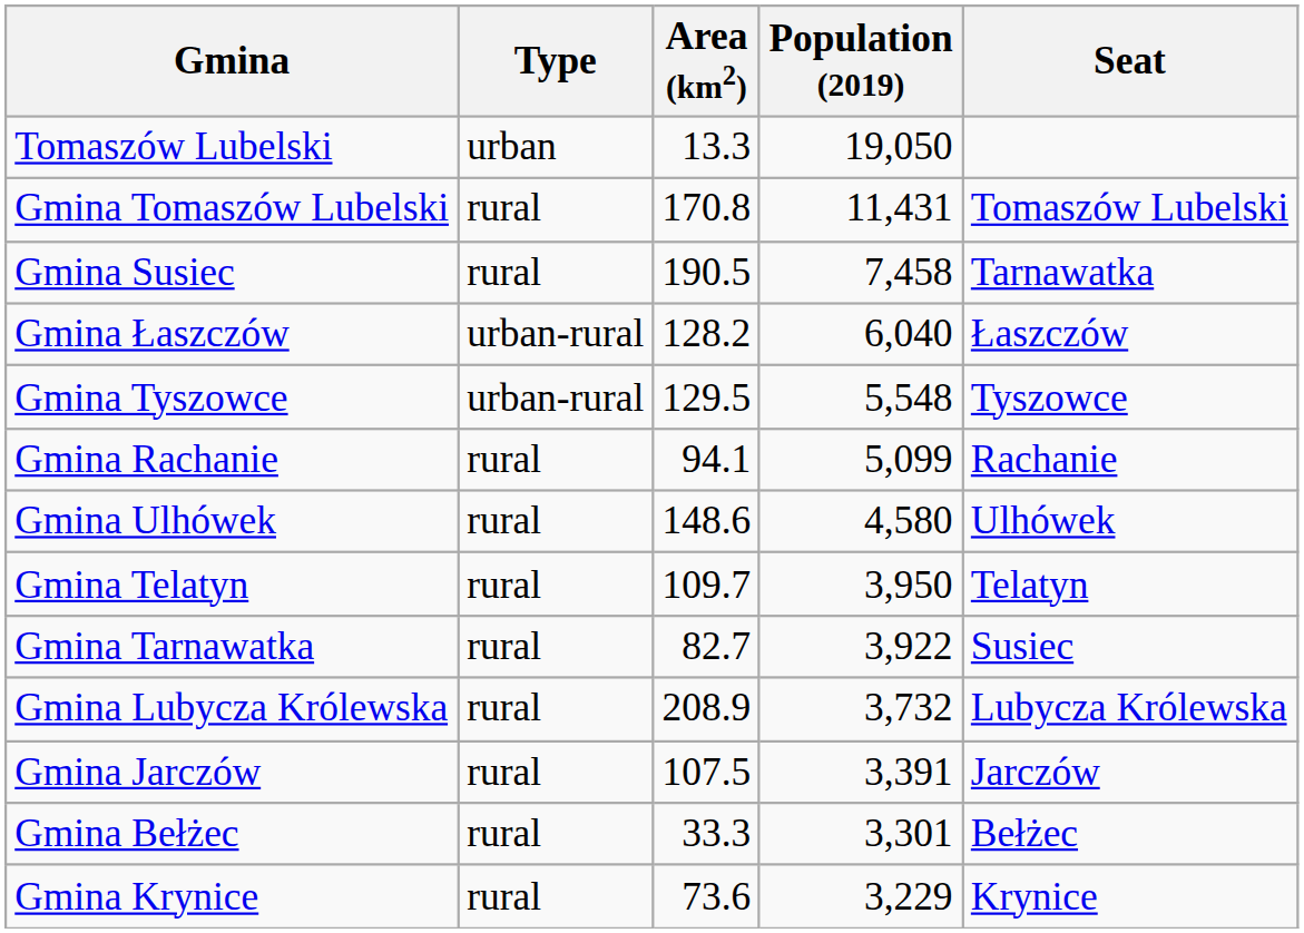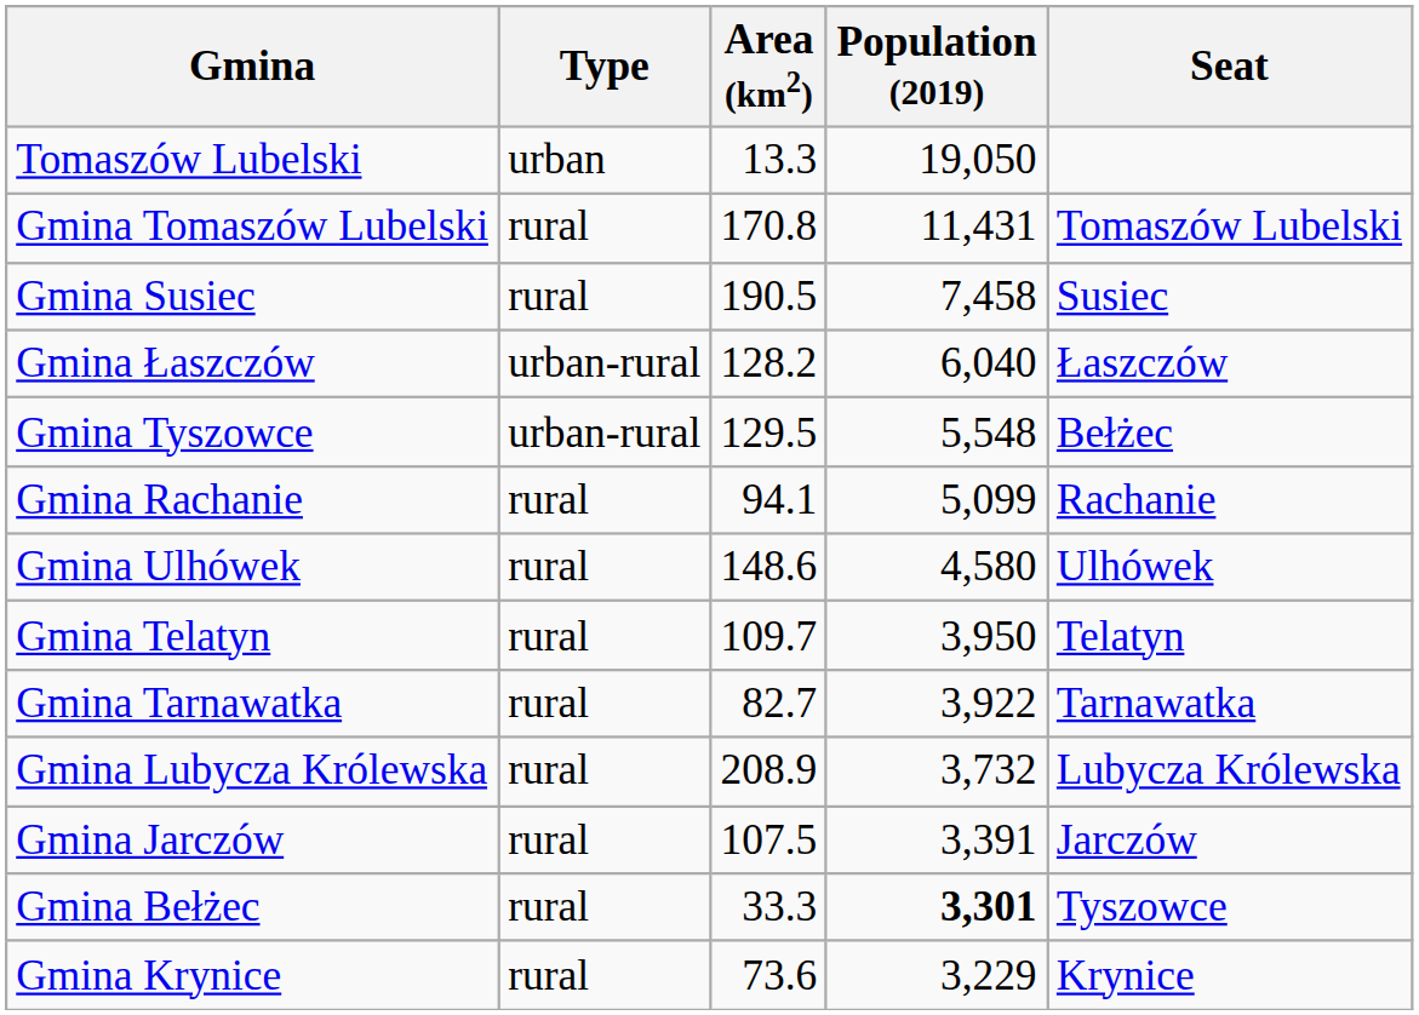 <table class="wikitable">
 <tr>
 <th>Gmina</th>
 <th>Type</th>
 <th>Area<br><small>(km<sup>2</sup>)</small></th>
 <th>Population<br><small>(2019)</small></th>
 <th>Seat</th>
 </tr>
 <tr>
 <td><a href='#'>Tomaszów Lubelski</a></td>
 <td>urban</td>
 <td style="text-align:right;">13.3</td>
 <td style="text-align:right;">19,050</td>
 <td> </td>
 </tr>
 <tr>
 <td><a href='#'>Gmina Tomaszów Lubelski</a></td>
 <td>rural</td>
 <td style="text-align:right;">170.8</td>
 <td style="text-align:right;">11,431</td>
 <td><a href='#'>Tomaszów Lubelski</a></td>
 </tr>
 <tr>
 <td><a href='#'>Gmina Susiec</a></td>
 <td>rural</td>
 <td style="text-align:right;">190.5</td>
 <td style="text-align:right;">7,458</td>
-<td><a href='#'>Tarnawatka</a></td>
+<td><a href='#'>Susiec</a></td>
 </tr>
 <tr>
 <td><a href='#'>Gmina Łaszczów</a></td>
 <td>urban-rural</td>
 <td style="text-align:right;">128.2</td>
 <td style="text-align:right;">6,040</td>
 <td><a href='#'>Łaszczów</a></td>
 </tr>
 <tr>
 <td><a href='#'>Gmina Tyszowce</a></td>
 <td>urban-rural</td>
 <td style="text-align:right;">129.5</td>
 <td style="text-align:right;">5,548</td>
-<td><a href='#'>Tyszowce</a></td>
+<td><a href='#'>Bełżec</a></td>
 </tr>
 <tr>
 <td><a href='#'>Gmina Rachanie</a></td>
 <td>rural</td>
 <td style="text-align:right;">94.1</td>
 <td style="text-align:right;">5,099</td>
 <td><a href='#'>Rachanie</a></td>
 </tr>
 <tr>
 <td><a href='#'>Gmina Ulhówek</a></td>
 <td>rural</td>
 <td style="text-align:right;">148.6</td>
 <td style="text-align:right;">4,580</td>
 <td><a href='#'>Ulhówek</a></td>
 </tr>
 <tr>
 <td><a href='#'>Gmina Telatyn</a></td>
 <td>rural</td>
 <td style="text-align:right;">109.7</td>
 <td style="text-align:right;">3,950</td>
 <td><a href='#'>Telatyn</a></td>
 </tr>
 <tr>
 <td><a href='#'>Gmina Tarnawatka</a></td>
 <td>rural</td>
 <td style="text-align:right;">82.7</td>
 <td style="text-align:right;">3,922</td>
-<td><a href='#'>Susiec</a></td>
+<td><a href='#'>Tarnawatka</a></td>
 </tr>
 <tr>
 <td><a href='#'>Gmina Lubycza Królewska</a></td>
 <td>rural</td>
 <td style="text-align:right;">208.9</td>
 <td style="text-align:right;">3,732</td>
 <td><a href='#'>Lubycza Królewska</a></td>
 </tr>
 <tr>
 <td><a href='#'>Gmina Jarczów</a></td>
 <td>rural</td>
 <td style="text-align:right;">107.5</td>
 <td style="text-align:right;">3,391</td>
 <td><a href='#'>Jarczów</a></td>
 </tr>
 <tr>
 <td><a href='#'>Gmina Bełżec</a></td>
 <td>rural</td>
 <td style="text-align:right;">33.3</td>
-<td style="text-align:right;">3,301</td>
-<td><a href='#'>Bełżec</a></td>
+<td style="text-align:right;"><strong>3,301</strong></td>
+<td><a href='#'>Tyszowce</a></td>
 </tr>
 <tr>
 <td><a href='#'>Gmina Krynice</a></td>
 <td>rural</td>
 <td style="text-align:right;">73.6</td>
 <td style="text-align:right;">3,229</td>
 <td><a href='#'>Krynice</a></td>
 </tr>
 </table>
